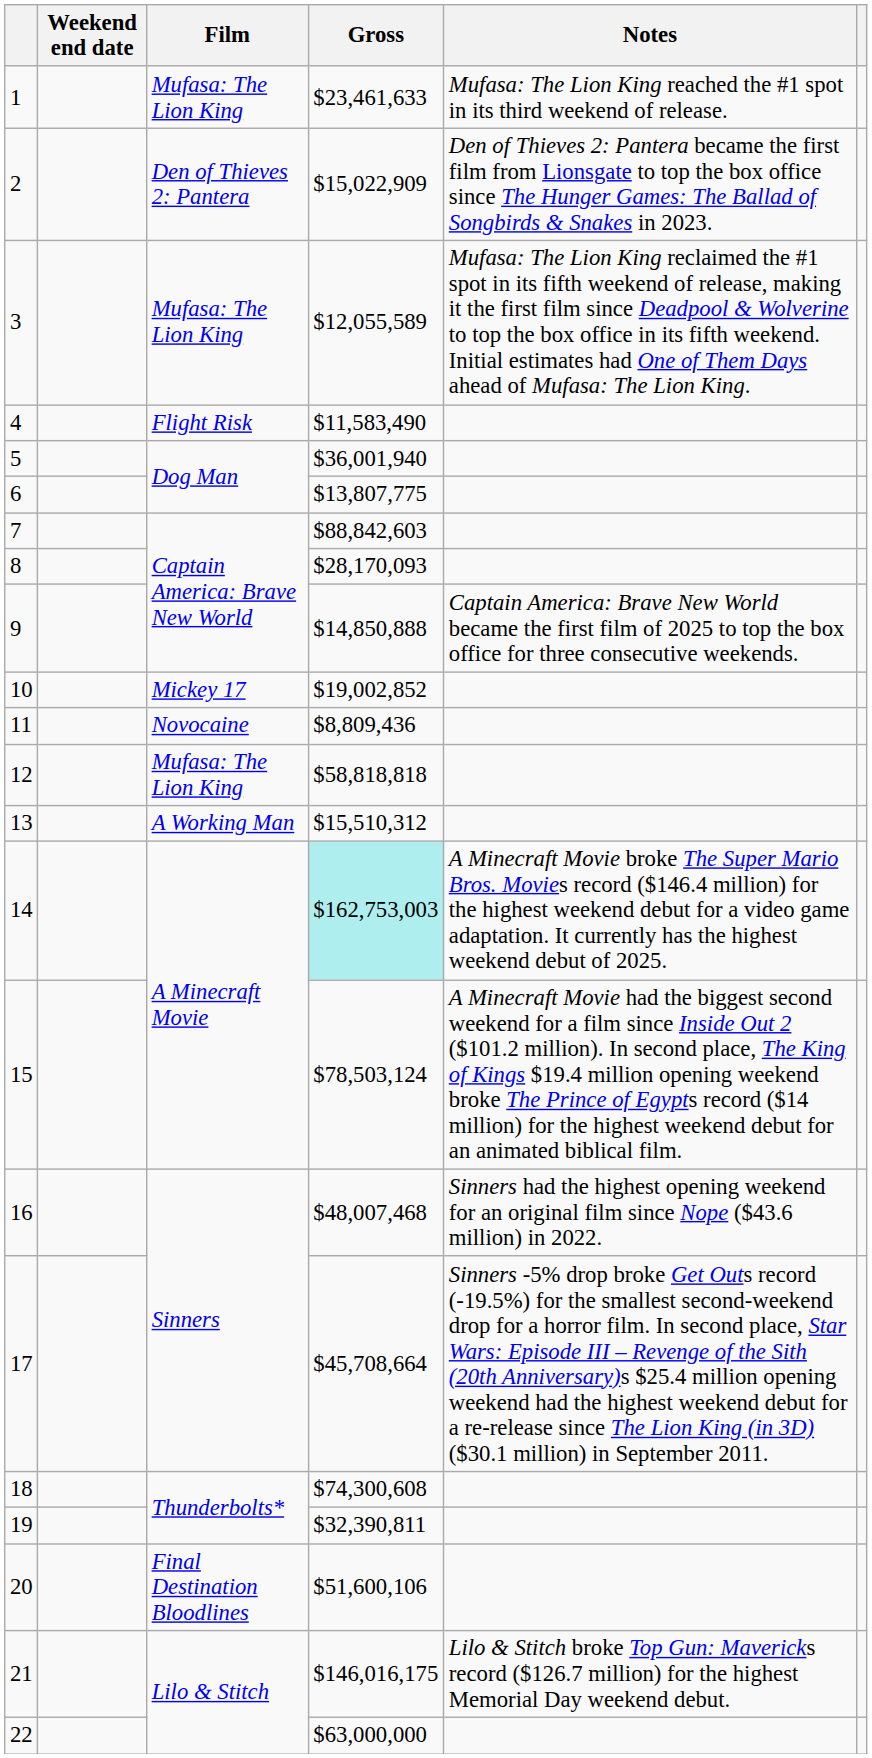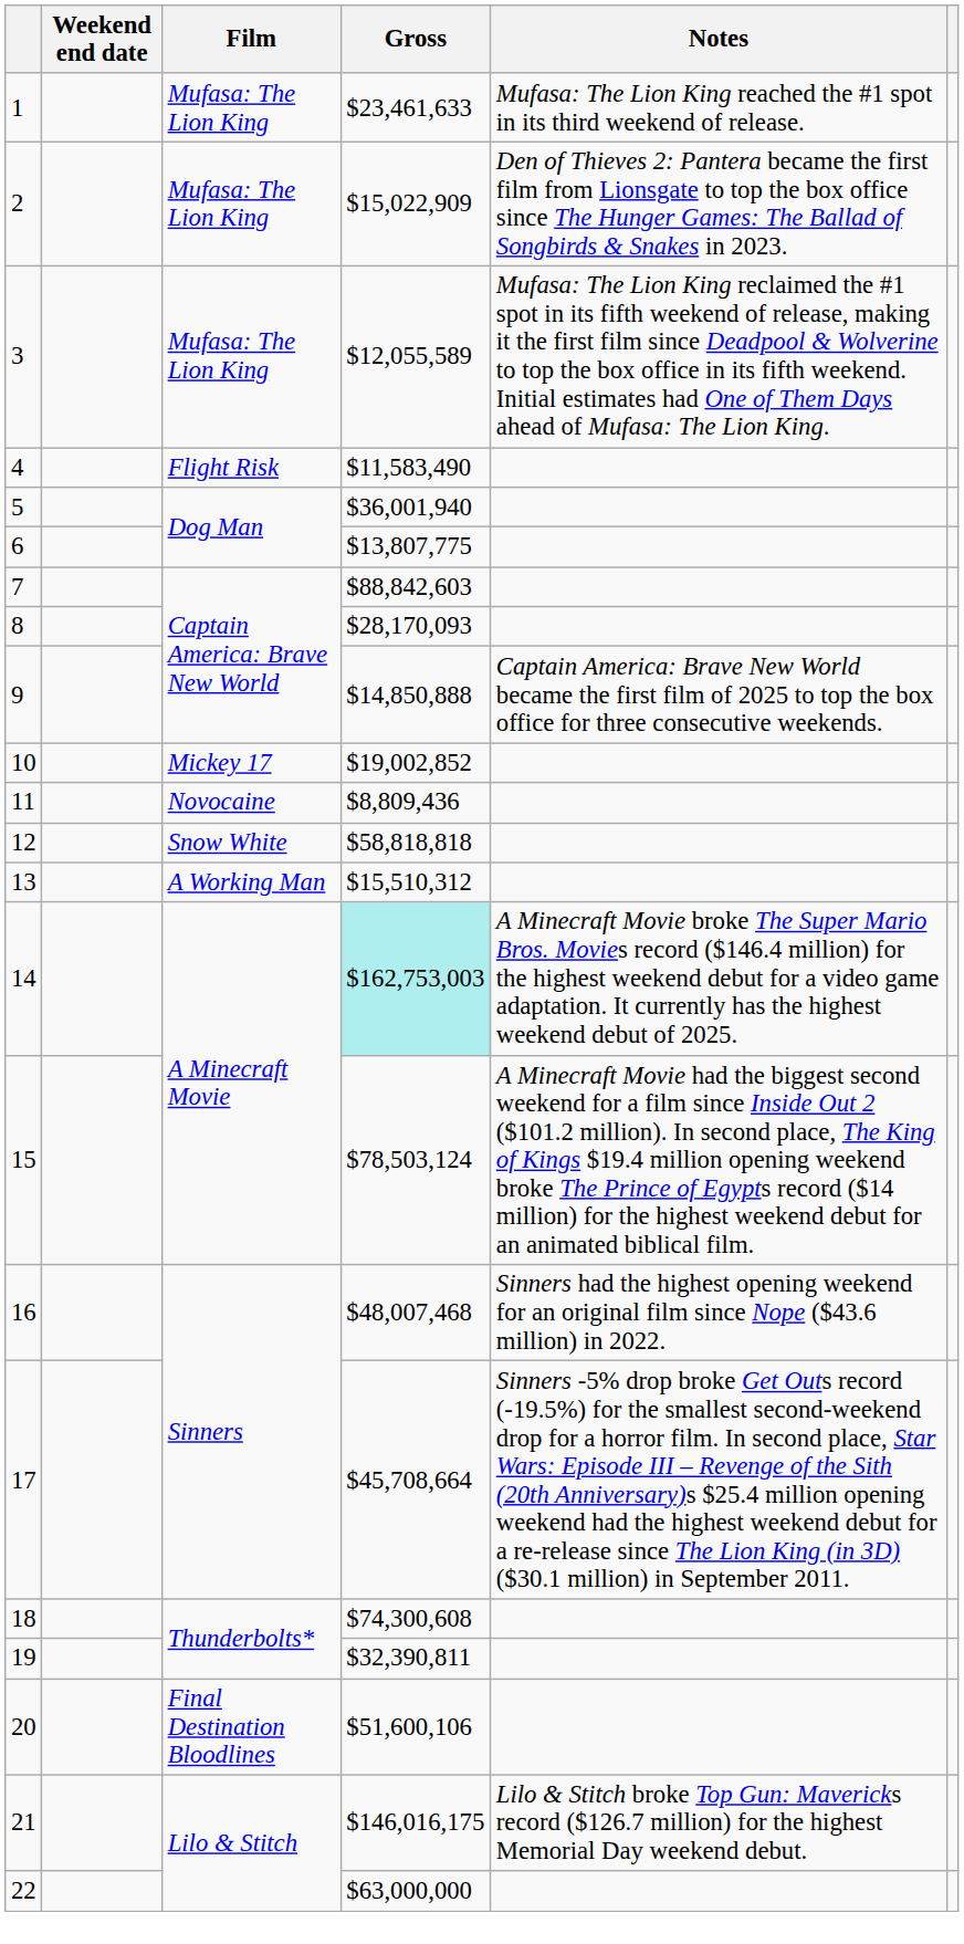 <table class="wikitable sortable">
 <tr>
 <th></th>
 <th>Weekend end date</th>
 <th>Film</th>
 <th>Gross</th>
 <th>Notes</th>
 <th class="unsortable"></th>
 </tr>
 <tr>
 <td>1</td>
 <td></td>
 <td><em><a href='#'>Mufasa: The Lion King</a></em></td>
 <td>$23,461,633</td>
 <td><em>Mufasa: The Lion King</em> reached the #1 spot in its third weekend of release.</td>
 <td></td>
 </tr>
 <tr>
 <td>2</td>
 <td></td>
-<td><em><a href='#'>Den of Thieves 2: Pantera</a></em></td>
+<td><em><a href='#'>Mufasa: The Lion King</a></em></td>
 <td>$15,022,909</td>
 <td><em>Den of Thieves 2: Pantera</em> became the first film from <a href='#'>Lionsgate</a> to top the box office since <em><a href='#'>The Hunger Games: The Ballad of Songbirds & Snakes</a></em> in 2023.</td>
 <td></td>
 </tr>
 <tr>
 <td>3</td>
 <td></td>
 <td><em><a href='#'>Mufasa: The Lion King</a></em></td>
 <td>$12,055,589</td>
 <td><em>Mufasa: The Lion King</em> reclaimed the #1 spot in its fifth weekend of release, making it the first film since <em><a href='#'>Deadpool & Wolverine</a></em> to top the box office in its fifth weekend. Initial estimates had <em><a href='#'>One of Them Days</a></em> ahead of <em>Mufasa: The Lion King</em>.</td>
 <td></td>
 </tr>
 <tr>
 <td>4</td>
 <td></td>
 <td><em><a href='#'>Flight Risk</a></em></td>
 <td>$11,583,490</td>
 <td></td>
 <td></td>
 </tr>
 <tr>
 <td>5</td>
 <td></td>
 <td rowspan="2"><em><a href='#'>Dog Man</a></em></td>
 <td>$36,001,940</td>
 <td></td>
 <td></td>
 </tr>
 <tr>
 <td>6</td>
 <td></td>
 <td>$13,807,775</td>
 <td></td>
 <td></td>
 </tr>
 <tr>
 <td>7</td>
 <td></td>
 <td rowspan="3"><em><a href='#'>Captain America: Brave New World</a></em></td>
 <td>$88,842,603</td>
 <td></td>
 <td></td>
 </tr>
 <tr>
 <td>8</td>
 <td></td>
 <td>$28,170,093</td>
 <td></td>
 <td></td>
 </tr>
 <tr>
 <td>9</td>
 <td></td>
 <td>$14,850,888</td>
 <td><em>Captain America: Brave New World</em> became the first film of 2025 to top the box office for three consecutive weekends.</td>
 <td></td>
 </tr>
 <tr>
 <td>10</td>
 <td></td>
 <td><em><a href='#'>Mickey 17</a></em></td>
 <td>$19,002,852</td>
 <td></td>
 <td></td>
 </tr>
 <tr>
 <td>11</td>
 <td></td>
 <td><em><a href='#'>Novocaine</a></em></td>
 <td>$8,809,436</td>
 <td></td>
 <td></td>
 </tr>
 <tr>
 <td>12</td>
 <td></td>
-<td><em><a href='#'>Mufasa: The Lion King</a></em></td>
+<td><em><a href='#'>Snow White</a></em></td>
 <td>$58,818,818</td>
 <td></td>
 <td></td>
 </tr>
 <tr>
 <td>13</td>
 <td></td>
 <td><em><a href='#'>A Working Man</a></em></td>
 <td>$15,510,312</td>
 <td></td>
 <td></td>
 </tr>
 <tr>
 <td>14</td>
 <td></td>
 <td rowspan="2"><em><a href='#'>A Minecraft Movie</a></em></td>
 <td style="background: paleturquoise;">$162,753,003</td>
 <td><em>A Minecraft Movie</em> broke <em><a href='#'>The Super Mario Bros. Movie</a></em>s record ($146.4 million) for the highest weekend debut for a video game adaptation. It currently has the highest weekend debut of 2025.</td>
 <td></td>
 </tr>
 <tr>
 <td>15</td>
 <td></td>
 <td>$78,503,124</td>
 <td><em>A Minecraft Movie</em> had the biggest second weekend for a film since <em><a href='#'>Inside Out 2</a></em> ($101.2 million). In second place, <em><a href='#'>The King of Kings</a></em> $19.4 million opening weekend broke <em><a href='#'>The Prince of Egypt</a></em>s record ($14 million) for the highest weekend debut for an animated biblical film.</td>
 <td></td>
 </tr>
 <tr>
 <td>16</td>
 <td></td>
 <td rowspan="2"><em><a href='#'>Sinners</a></em></td>
 <td>$48,007,468</td>
 <td><em>Sinners</em> had the highest opening weekend for an original film since <em><a href='#'>Nope</a></em> ($43.6 million) in 2022.</td>
 <td></td>
 </tr>
 <tr>
 <td>17</td>
 <td></td>
 <td>$45,708,664</td>
 <td><em>Sinners</em> -5% drop broke <em><a href='#'>Get Out</a></em>s record (-19.5%) for the smallest second-weekend drop for a horror film. In second place, <em><a href='#'>Star Wars: Episode III – Revenge of the Sith (20th Anniversary)</a></em>s $25.4 million opening weekend had the highest weekend debut for a re-release since <em><a href='#'>The Lion King (in 3D)</a></em> ($30.1 million) in September 2011.</td>
 <td></td>
 </tr>
 <tr>
 <td>18</td>
 <td></td>
 <td rowspan="2"><em><a href='#'>Thunderbolts*</a></em></td>
 <td>$74,300,608</td>
 <td></td>
 <td></td>
 </tr>
 <tr>
 <td>19</td>
 <td></td>
 <td>$32,390,811</td>
 <td></td>
 <td></td>
 </tr>
 <tr>
 <td>20</td>
 <td></td>
 <td><em><a href='#'>Final Destination Bloodlines</a></em></td>
 <td>$51,600,106</td>
 <td></td>
 <td></td>
 </tr>
 <tr>
 <td>21</td>
 <td></td>
 <td rowspan="2"><em><a href='#'>Lilo & Stitch</a></em></td>
 <td>$146,016,175</td>
 <td><em>Lilo & Stitch</em> broke <em><a href='#'>Top Gun: Maverick</a></em>s record ($126.7 million) for the highest Memorial Day weekend debut.</td>
 <td></td>
 </tr>
 <tr>
 <td>22</td>
 <td></td>
 <td>$63,000,000</td>
 <td></td>
 <td></td>
 </tr>
 </table>
